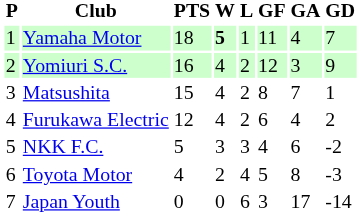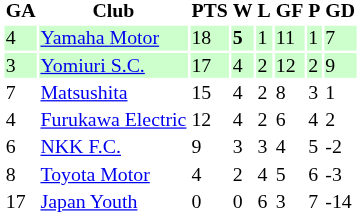 <table>
 <tr>
-<th>P</th>
+<th>GA</th>
 <th>Club</th>
 <th>PTS</th>
 <th>W</th>
 <th>L</th>
 <th>GF</th>
-<th>GA</th>
+<th>P</th>
 <th>GD</th>
 </tr>
 <tr bgcolor="#ccffcc">
-<td>1</td>
+<td>4</td>
 <td><a href='#'>Yamaha Motor</a></td>
 <td>18</td>
 <td><strong>5</strong></td>
 <td>1</td>
 <td>11</td>
-<td>4</td>
+<td>1</td>
 <td>7</td>
 </tr>
 <tr bgcolor="#ccffcc">
-<td>2</td>
+<td>3</td>
 <td><a href='#'>Yomiuri S.C.</a></td>
-<td>16</td>
+<td>17</td>
 <td>4</td>
 <td>2</td>
 <td>12</td>
-<td>3</td>
+<td>2</td>
 <td>9</td>
 </tr>
 <tr>
-<td>3</td>
+<td>7</td>
 <td><a href='#'>Matsushita</a></td>
 <td>15</td>
 <td>4</td>
 <td>2</td>
 <td>8</td>
-<td>7</td>
+<td>3</td>
 <td>1</td>
 </tr>
 <tr>
 <td>4</td>
 <td><a href='#'>Furukawa Electric</a></td>
 <td>12</td>
 <td>4</td>
 <td>2</td>
 <td>6</td>
 <td>4</td>
 <td>2</td>
 </tr>
 <tr>
-<td>5</td>
+<td>6</td>
 <td><a href='#'>NKK F.C.</a></td>
-<td>5</td>
+<td>9</td>
 <td>3</td>
 <td>3</td>
 <td>4</td>
-<td>6</td>
+<td>5</td>
 <td>-2</td>
 </tr>
 <tr>
-<td>6</td>
+<td>8</td>
 <td><a href='#'>Toyota Motor</a></td>
 <td>4</td>
 <td>2</td>
 <td>4</td>
 <td>5</td>
-<td>8</td>
+<td>6</td>
 <td>-3</td>
 </tr>
 <tr>
-<td>7</td>
+<td>17</td>
 <td><a href='#'>Japan Youth</a></td>
 <td>0</td>
 <td>0</td>
 <td>6</td>
 <td>3</td>
-<td>17</td>
+<td>7</td>
 <td>-14</td>
 </tr>
 </table>
